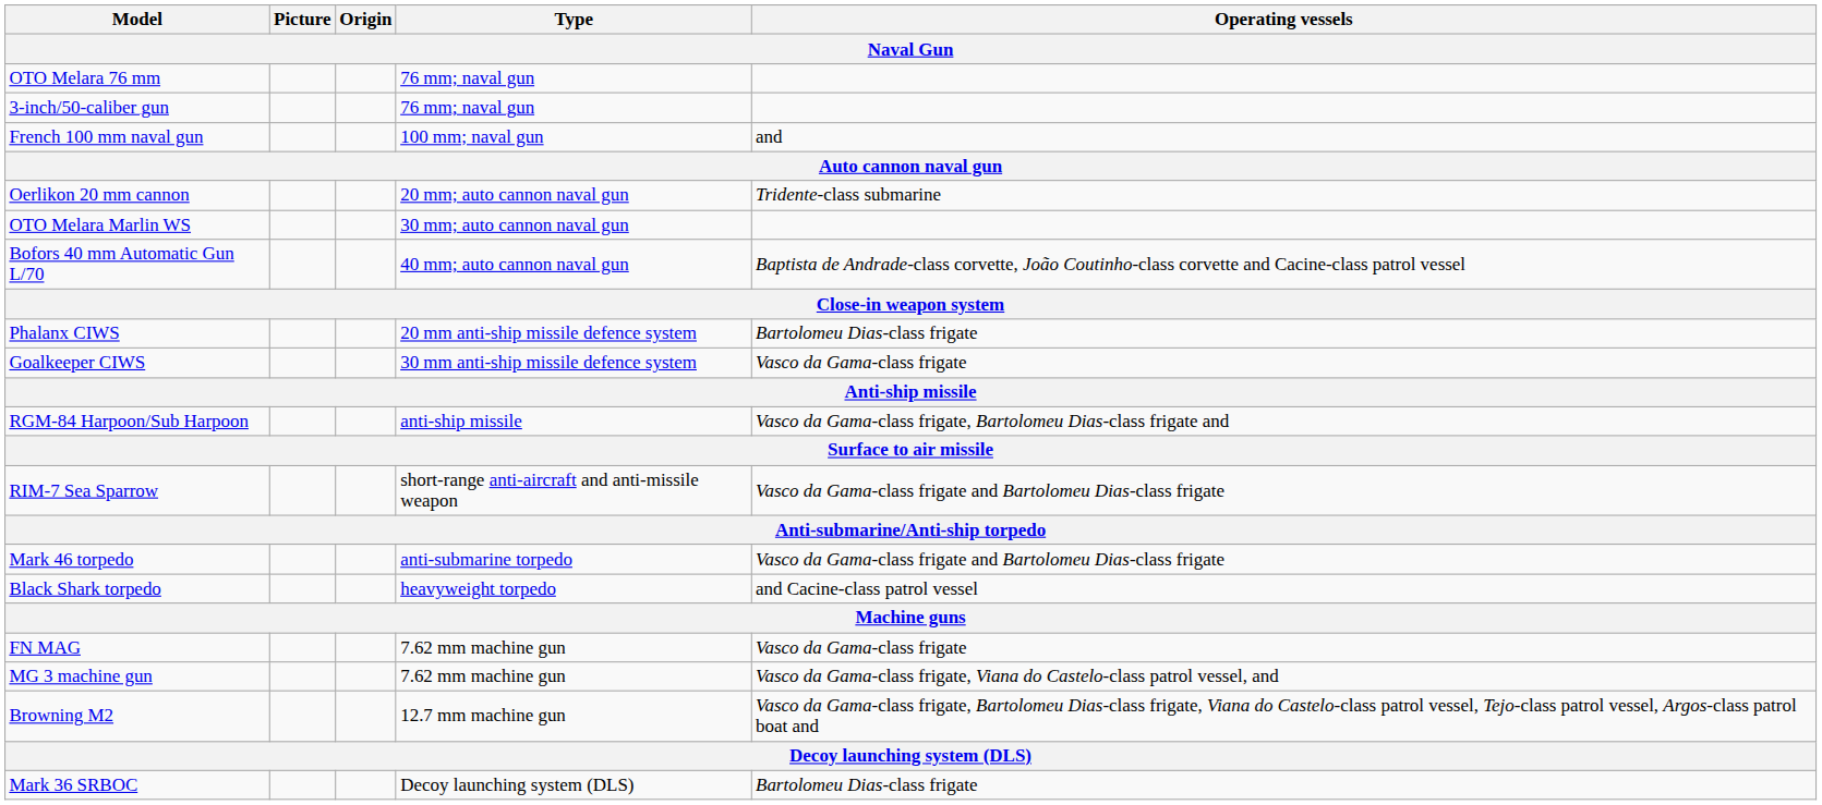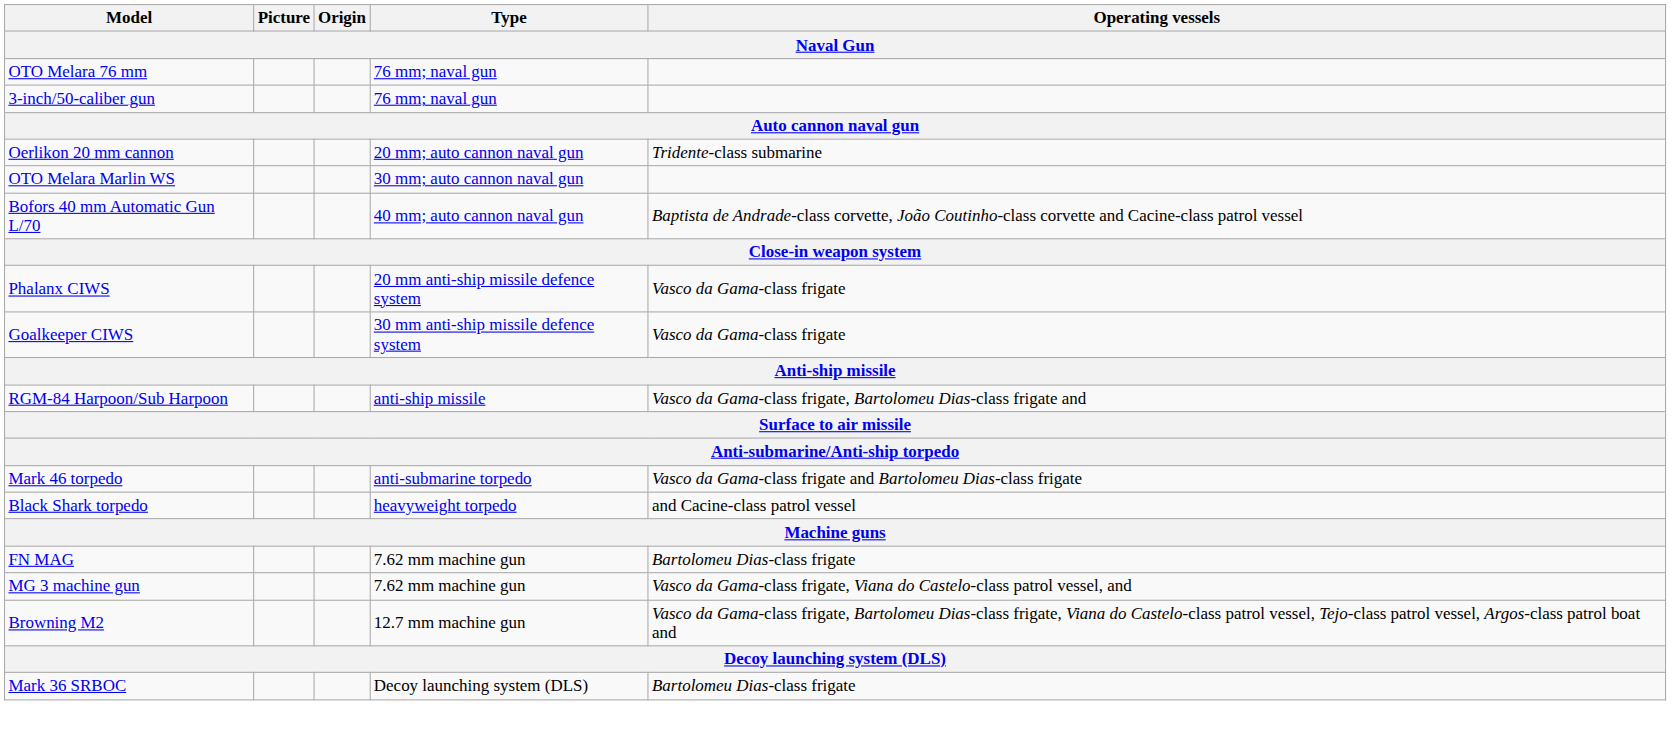 <table class="wikitable">
 <tr>
 <th>Model</th>
 <th>Picture</th>
 <th>Origin</th>
 <th>Type</th>
 <th>Operating vessels</th>
 </tr>
 <tr>
 <th colspan="5"><a href='#'>Naval Gun</a></th>
 </tr>
 <tr>
 <td><a href='#'>OTO Melara 76 mm</a></td>
 <td></td>
 <td></td>
 <td><a href='#'>76 mm; naval gun</a></td>
 <td></td>
 </tr>
 <tr>
 <td><a href='#'>3-inch/50-caliber gun</a></td>
 <td></td>
 <td></td>
 <td><a href='#'>76 mm; naval gun</a></td>
 <td></td>
-</tr>
-<tr>
-<td><a href='#'>French 100 mm naval gun</a></td>
-<td></td>
-<td></td>
-<td><a href='#'>100 mm; naval gun</a></td>
-<td> and </td>
 </tr>
 <tr>
 <th colspan="5"><a href='#'>Auto cannon naval gun</a></th>
 </tr>
 <tr>
 <td><a href='#'>Oerlikon 20 mm cannon</a></td>
 <td></td>
 <td></td>
 <td><a href='#'>20 mm; auto cannon naval gun</a></td>
 <td><em>Tridente</em>-class submarine</td>
 </tr>
 <tr>
 <td><a href='#'>OTO Melara Marlin WS</a></td>
 <td></td>
 <td></td>
 <td><a href='#'>30 mm; auto cannon naval gun</a></td>
 <td></td>
 </tr>
 <tr>
 <td><a href='#'>Bofors 40 mm Automatic Gun L/70</a></td>
 <td></td>
 <td></td>
 <td><a href='#'>40 mm; auto cannon naval gun</a></td>
 <td><em>Baptista de Andrade</em>-class corvette, <em>João Coutinho</em>-class corvette and Cacine-class patrol vessel</td>
 </tr>
 <tr>
 <th colspan="5"><a href='#'>Close-in weapon system</a></th>
 </tr>
 <tr>
 <td><a href='#'>Phalanx CIWS</a></td>
 <td></td>
 <td></td>
 <td><a href='#'>20 mm anti-ship missile defence system</a></td>
-<td><em>Bartolomeu Dias</em>-class frigate</td>
+<td><em>Vasco da Gama</em>-class frigate</td>
 </tr>
 <tr>
 <td><a href='#'>Goalkeeper CIWS</a></td>
 <td></td>
 <td></td>
 <td><a href='#'>30 mm anti-ship missile defence system</a></td>
 <td><em>Vasco da Gama</em>-class frigate</td>
 </tr>
 <tr>
 <th colspan="5"><a href='#'>Anti-ship missile</a></th>
 </tr>
 <tr>
 <td><a href='#'>RGM-84 Harpoon/Sub Harpoon</a></td>
 <td></td>
 <td></td>
 <td><a href='#'>anti-ship missile</a></td>
 <td><em>Vasco da Gama</em>-class frigate, <em>Bartolomeu Dias</em>-class frigate and </td>
 </tr>
 <tr>
 <th colspan="5"><a href='#'>Surface to air missile</a></th>
-</tr>
-<tr>
-<td><a href='#'>RIM-7 Sea Sparrow</a></td>
-<td></td>
-<td></td>
-<td>short-range <a href='#'>anti-aircraft</a> and anti-missile weapon</td>
-<td><em>Vasco da Gama</em>-class frigate and <em>Bartolomeu Dias</em>-class frigate</td>
 </tr>
 <tr>
 <th colspan="5"><a href='#'>Anti-submarine/Anti-ship torpedo</a></th>
 </tr>
 <tr>
 <td><a href='#'>Mark 46 torpedo</a></td>
 <td></td>
 <td></td>
 <td><a href='#'>anti-submarine torpedo</a></td>
 <td><em>Vasco da Gama</em>-class frigate and <em>Bartolomeu Dias</em>-class frigate</td>
 </tr>
 <tr>
 <td><a href='#'>Black Shark torpedo</a></td>
 <td></td>
 <td></td>
 <td><a href='#'>heavyweight torpedo</a></td>
 <td> and Cacine-class patrol vessel</td>
 </tr>
 <tr>
 <th colspan="5"><a href='#'>Machine guns</a></th>
 </tr>
 <tr>
 <td><a href='#'>FN MAG</a></td>
 <td></td>
 <td></td>
 <td>7.62 mm machine gun</td>
-<td><em>Vasco da Gama</em>-class frigate</td>
+<td><em>Bartolomeu Dias</em>-class frigate</td>
 </tr>
 <tr>
 <td><a href='#'>MG 3 machine gun</a></td>
 <td></td>
 <td></td>
 <td>7.62 mm machine gun</td>
 <td><em>Vasco da Gama</em>-class frigate, <em>Viana do Castelo</em>-class patrol vessel,  and </td>
 </tr>
 <tr>
 <td><a href='#'>Browning M2</a></td>
 <td></td>
 <td></td>
 <td>12.7 mm machine gun</td>
 <td><em>Vasco da Gama</em>-class frigate, <em>Bartolomeu Dias</em>-class frigate, <em>Viana do Castelo</em>-class patrol vessel, <em>Tejo</em>-class patrol vessel, <em>Argos</em>-class patrol boat and </td>
 </tr>
 <tr>
 <th colspan="5"><a href='#'>Decoy launching system (DLS)</a></th>
 </tr>
 <tr>
 <td><a href='#'>Mark 36 SRBOC</a></td>
 <td></td>
 <td></td>
 <td>Decoy launching system (DLS)</td>
 <td><em>Bartolomeu Dias</em>-class frigate</td>
 </tr>
 </table>
